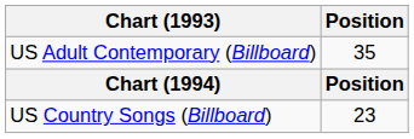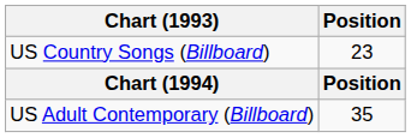 <table class="wikitable">
 <tr>
 <th scope="col">Chart (1993)</th>
 <th scope="col">Position</th>
 </tr>
 <tr>
-<td>US <a href='#'>Adult Contemporary</a> (<em><a href='#'>Billboard</a></em>)</td>
-<td align="center">35</td>
+<td>US <a href='#'>Country Songs</a> (<em><a href='#'>Billboard</a></em>)</td>
+<td align="center">23</td>
 </tr>
 <tr>
 <th scope="col">Chart (1994)</th>
 <th scope="col">Position</th>
 </tr>
 <tr>
-<td>US <a href='#'>Country Songs</a> (<em><a href='#'>Billboard</a></em>)</td>
-<td align="center">23</td>
+<td>US <a href='#'>Adult Contemporary</a> (<em><a href='#'>Billboard</a></em>)</td>
+<td align="center">35</td>
 </tr>
 </table>
